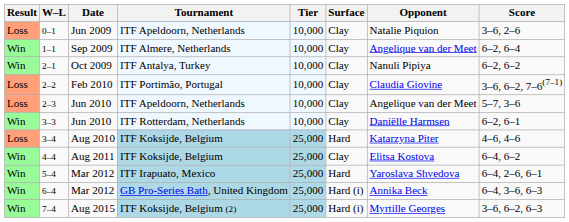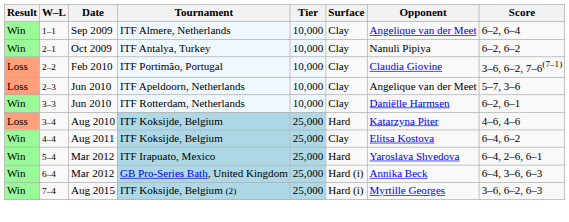 <table class="sortable wikitable">
 <tr>
 <th>Result</th>
 <th class=unsortable>W–L</th>
 <th>Date</th>
 <th>Tournament</th>
 <th>Tier</th>
 <th>Surface</th>
 <th>Opponent</th>
 <th class=unsortable>Score</th>
-</tr>
-<tr>
-<td style=background:#ffa07a>Loss</td>
-<td><small>0–1</small></td>
-<td>Jun 2009</td>
-<td style=background:#f0f8ff>ITF Apeldoorn, Netherlands</td>
-<td style=background:#f0f8ff>10,000</td>
-<td>Clay</td>
-<td> Natalie Piquion</td>
-<td>3–6, 2–6</td>
 </tr>
 <tr>
 <td style=background:#98fb98>Win</td>
 <td><small>1–1</small></td>
 <td>Sep 2009</td>
 <td style=background:#f0f8ff>ITF Almere, Netherlands</td>
 <td style=background:#f0f8ff>10,000</td>
 <td>Clay</td>
 <td> <a href='#'>Angelique van der Meet</a></td>
 <td>6–2, 6–4</td>
 </tr>
 <tr>
 <td style=background:#98fb98>Win</td>
 <td><small>2–1</small></td>
 <td>Oct 2009</td>
 <td style=background:#f0f8ff>ITF Antalya, Turkey</td>
 <td style=background:#f0f8ff>10,000</td>
 <td>Clay</td>
 <td> Nanuli Pipiya</td>
 <td>6–2, 6–2</td>
 </tr>
 <tr>
 <td style=background:#ffa07a>Loss</td>
 <td><small>2–2</small></td>
 <td>Feb 2010</td>
 <td style=background:#f0f8ff>ITF Portimão, Portugal</td>
 <td style=background:#f0f8ff>10,000</td>
 <td>Clay</td>
 <td> <a href='#'>Claudia Giovine</a></td>
 <td>3–6, 6–2, 7–6<sup>(7–1)</sup></td>
 </tr>
 <tr>
 <td style=background:#ffa07a>Loss</td>
 <td><small>2–3</small></td>
 <td>Jun 2010</td>
 <td style=background:#f0f8ff>ITF Apeldoorn, Netherlands</td>
 <td style=background:#f0f8ff>10,000</td>
 <td>Clay</td>
 <td> Angelique van der Meet</td>
 <td>5–7, 3–6</td>
 </tr>
 <tr>
 <td style=background:#98fb98>Win</td>
 <td><small>3–3</small></td>
 <td>Jun 2010</td>
 <td style=background:#f0f8ff>ITF Rotterdam, Netherlands</td>
 <td style=background:#f0f8ff>10,000</td>
 <td>Clay</td>
 <td> <a href='#'>Daniëlle Harmsen</a></td>
 <td>6–2, 6–1</td>
 </tr>
 <tr>
 <td style=background:#ffa07a>Loss</td>
 <td><small>3–4</small></td>
 <td>Aug 2010</td>
 <td style=background:lightblue>ITF Koksijde, Belgium</td>
 <td style=background:lightblue>25,000</td>
 <td>Hard</td>
 <td> <a href='#'>Katarzyna Piter</a></td>
 <td>4–6, 4–6</td>
 </tr>
 <tr>
 <td style=background:#98fb98>Win</td>
 <td><small>4–4</small></td>
 <td>Aug 2011</td>
 <td style=background:lightblue>ITF Koksijde, Belgium</td>
 <td style=background:lightblue>25,000</td>
 <td>Clay</td>
 <td> <a href='#'>Elitsa Kostova</a></td>
 <td>6–4, 6–2</td>
 </tr>
 <tr>
 <td style=background:#98fb98>Win</td>
 <td><small>5–4</small></td>
 <td>Mar 2012</td>
 <td style=background:lightblue>ITF Irapuato, Mexico</td>
 <td style=background:lightblue>25,000</td>
 <td>Hard</td>
 <td> <a href='#'>Yaroslava Shvedova</a></td>
 <td>6–4, 2–6, 6–1</td>
 </tr>
 <tr>
 <td style=background:#98fb98>Win</td>
 <td><small>6–4</small></td>
 <td>Mar 2012</td>
 <td style=background:lightblue><a href='#'>GB Pro-Series Bath</a>, United Kingdom</td>
 <td style=background:lightblue>25,000</td>
 <td>Hard (i)</td>
 <td> <a href='#'>Annika Beck</a></td>
 <td>6–4, 3–6, 6–3</td>
 </tr>
 <tr>
 <td style=background:#98fb98>Win</td>
 <td><small>7–4</small></td>
 <td>Aug 2015</td>
 <td style=background:lightblue>ITF Koksijde, Belgium <small>(2)</small></td>
 <td style=background:lightblue>25,000</td>
 <td>Hard (i)</td>
 <td> <a href='#'>Myrtille Georges</a></td>
 <td>3–6, 6–2, 6–3</td>
 </tr>
 </table>
